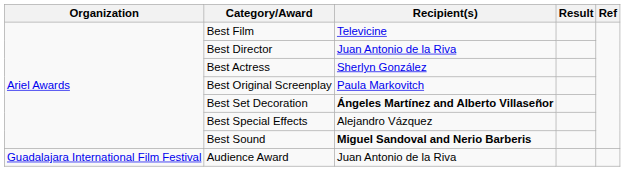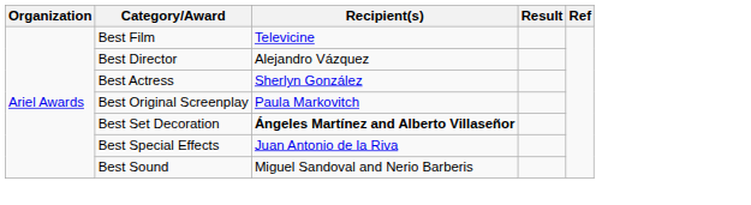 <table class="sortable wikitable plainrowheaders awards-table" style="table-layout: fixed; margin-right: 0; ">
 <tr>
 <th scope="col">Organization</th>
 <th scope="col">Category/Award</th>
 <th scope="col">Recipient(s)</th>
 <th scope="col">Result</th>
 <th scope="col" class="unsortable">Ref</th>
 </tr>
 <tr>
 <td rowspan=7><a href='#'>Ariel Awards</a></td>
 <td>Best Film</td>
 <td><a href='#'>Televicine</a></td>
 <td></td>
 <td rowspan=7 align=center></td>
 </tr>
 <tr>
 <td>Best Director</td>
-<td><a href='#'>Juan Antonio de la Riva</a></td>
+<td>Alejandro Vázquez</td>
 <td></td>
 </tr>
 <tr>
 <td>Best Actress</td>
 <td><a href='#'>Sherlyn González</a></td>
 <td></td>
 </tr>
 <tr>
 <td>Best Original Screenplay</td>
 <td><a href='#'>Paula Markovitch</a></td>
 <td></td>
 </tr>
 <tr>
 <td>Best Set Decoration</td>
 <td><strong>Ángeles Martínez and Alberto Villaseñor</strong></td>
 <td></td>
 </tr>
 <tr>
 <td>Best Special Effects</td>
-<td>Alejandro Vázquez</td>
+<td><a href='#'>Juan Antonio de la Riva</a></td>
 <td></td>
 </tr>
 <tr>
 <td>Best Sound</td>
-<td><strong>Miguel Sandoval and Nerio Barberis</strong></td>
+<td>Miguel Sandoval and Nerio Barberis</td>
 <td></td>
 </tr>
-<tr>
-<td><a href='#'>Guadalajara International Film Festival</a></td>
-<td>Audience Award</td>
-<td>Juan Antonio de la Riva</td>
-<td></td>
-<td align=center></td>
-</tr>
 </table>
